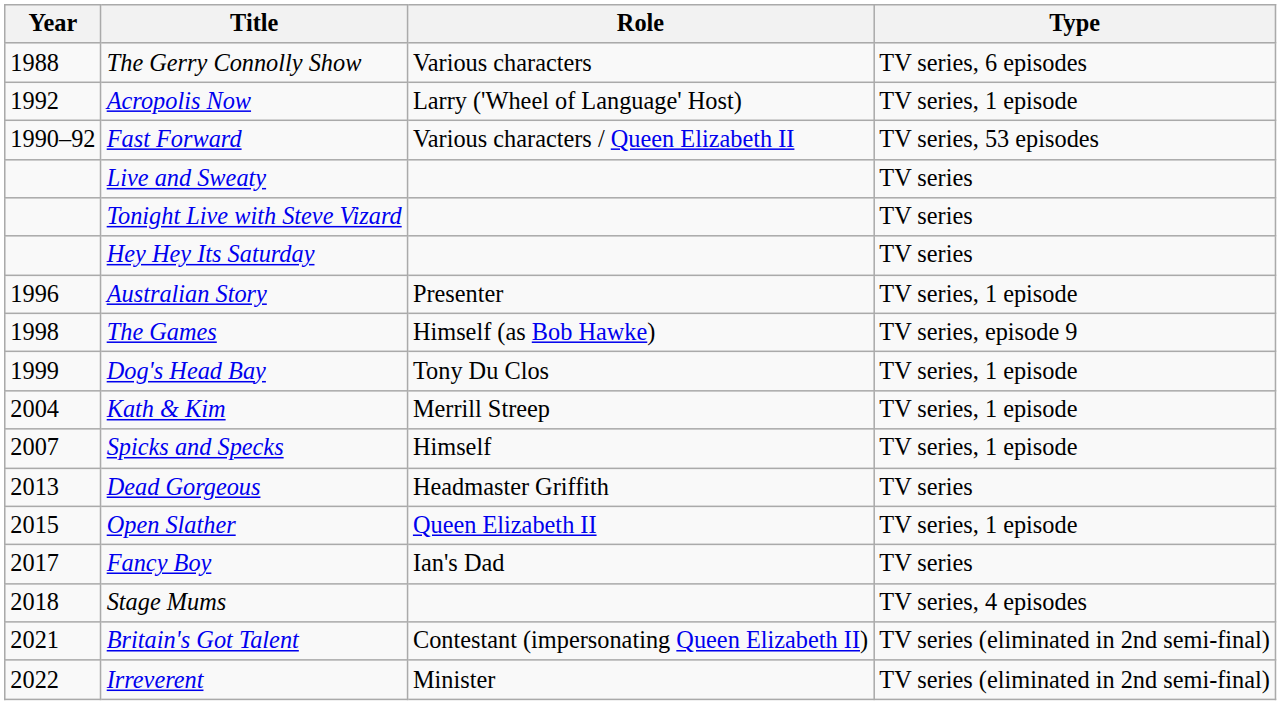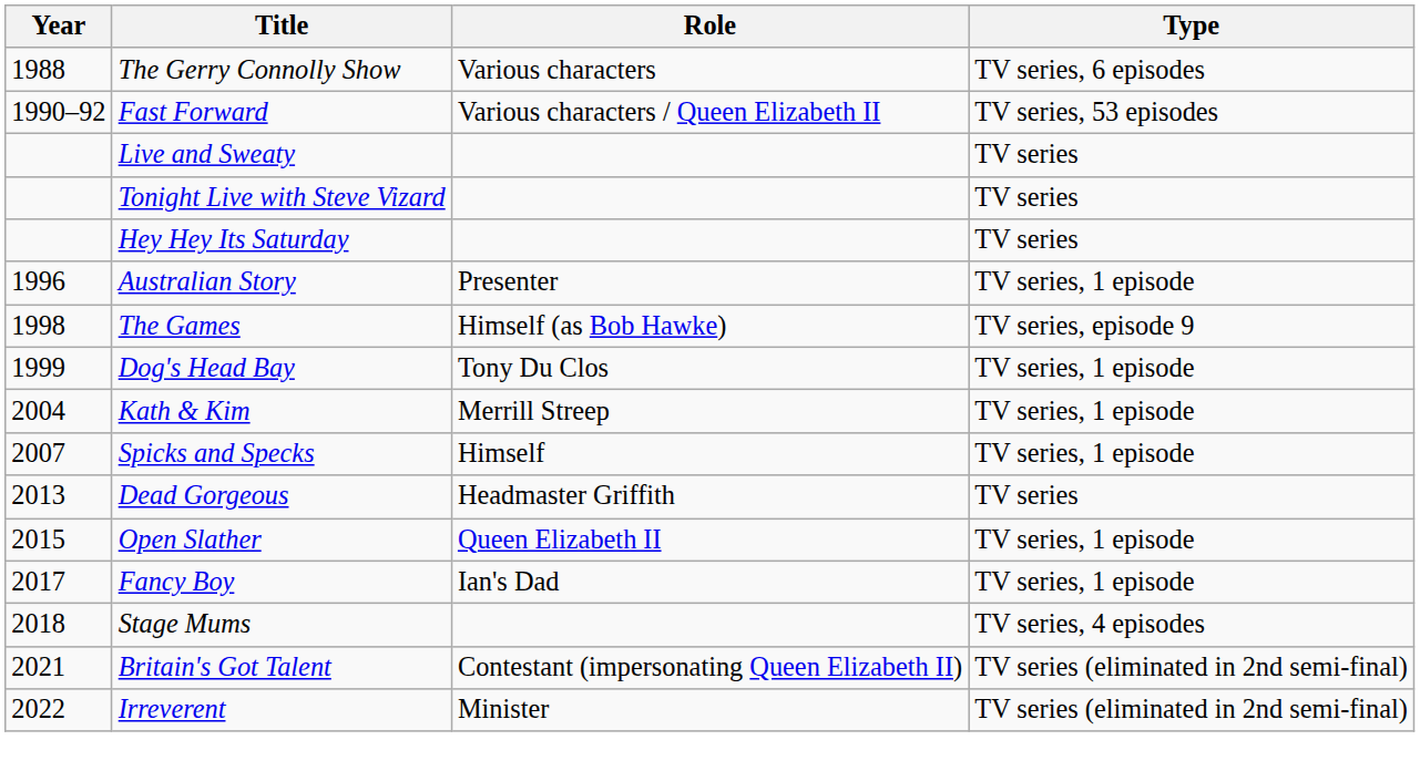 <table class="wikitable">
 <tr>
 <th>Year</th>
 <th>Title</th>
 <th>Role</th>
 <th>Type</th>
 </tr>
 <tr>
 <td>1988</td>
 <td><em>The Gerry Connolly Show</em></td>
 <td>Various characters</td>
 <td>TV series, 6 episodes</td>
-</tr>
-<tr>
-<td>1992</td>
-<td><em><a href='#'>Acropolis Now</a></em></td>
-<td>Larry ('Wheel of Language' Host)</td>
-<td>TV series, 1 episode</td>
 </tr>
 <tr>
 <td>1990–92</td>
 <td><em><a href='#'>Fast Forward</a></em></td>
 <td>Various characters / <a href='#'>Queen Elizabeth II</a></td>
 <td>TV series, 53 episodes</td>
 </tr>
 <tr>
 <td></td>
 <td><em><a href='#'>Live and Sweaty</a></em></td>
 <td></td>
 <td>TV series</td>
 </tr>
 <tr>
 <td></td>
 <td><em><a href='#'>Tonight Live with Steve Vizard</a></em></td>
 <td></td>
 <td>TV series</td>
 </tr>
 <tr>
 <td></td>
 <td><em><a href='#'>Hey Hey Its Saturday</a></em></td>
 <td></td>
 <td>TV series</td>
 </tr>
 <tr>
 <td>1996</td>
 <td><em><a href='#'>Australian Story</a></em></td>
 <td>Presenter</td>
 <td>TV series, 1 episode</td>
 </tr>
 <tr>
 <td>1998</td>
 <td><em><a href='#'>The Games</a></em></td>
 <td>Himself (as <a href='#'>Bob Hawke</a>)</td>
 <td>TV series, episode 9</td>
 </tr>
 <tr>
 <td>1999</td>
 <td><em><a href='#'>Dog's Head Bay</a></em></td>
 <td>Tony Du Clos</td>
 <td>TV series, 1 episode</td>
 </tr>
 <tr>
 <td>2004</td>
 <td><em><a href='#'>Kath & Kim</a></em></td>
 <td>Merrill Streep</td>
 <td>TV series, 1 episode</td>
 </tr>
 <tr>
 <td>2007</td>
 <td><em><a href='#'>Spicks and Specks</a></em></td>
 <td>Himself</td>
 <td>TV series, 1 episode</td>
 </tr>
 <tr>
 <td>2013</td>
 <td><em><a href='#'>Dead Gorgeous</a></em></td>
 <td>Headmaster Griffith</td>
 <td>TV series</td>
 </tr>
 <tr>
 <td>2015</td>
 <td><em><a href='#'>Open Slather</a></em></td>
 <td><a href='#'>Queen Elizabeth II</a></td>
 <td>TV series, 1 episode</td>
 </tr>
 <tr>
 <td>2017</td>
 <td><em><a href='#'>Fancy Boy</a></em></td>
 <td>Ian's Dad</td>
-<td>TV series</td>
+<td>TV series, 1 episode</td>
 </tr>
 <tr>
 <td>2018</td>
 <td><em>Stage Mums</em></td>
 <td></td>
 <td>TV series, 4 episodes</td>
 </tr>
 <tr>
 <td>2021</td>
 <td><em><a href='#'>Britain's Got Talent</a></em></td>
 <td>Contestant (impersonating <a href='#'>Queen Elizabeth II</a>)</td>
 <td>TV series (eliminated in 2nd semi-final)</td>
 </tr>
 <tr>
 <td>2022</td>
 <td><em><a href='#'>Irreverent</a></em></td>
 <td>Minister</td>
 <td>TV series (eliminated in 2nd semi-final)</td>
 </tr>
 </table>
